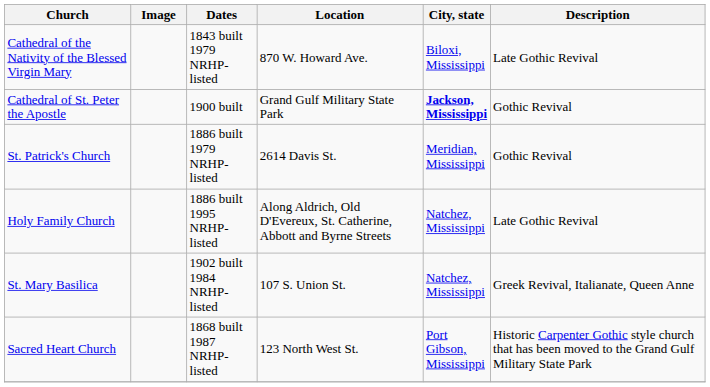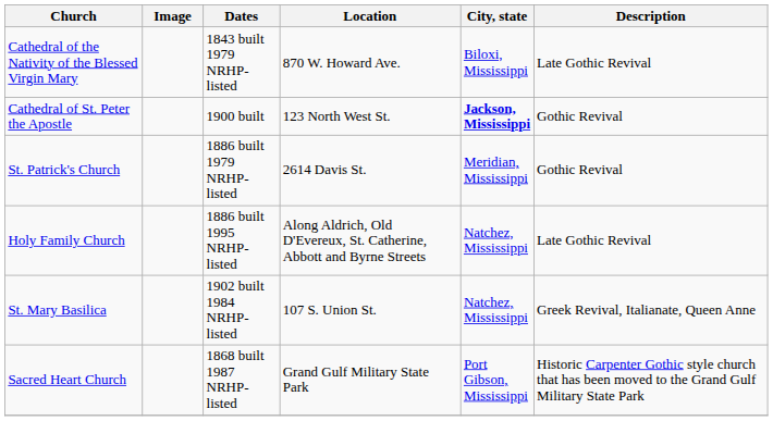 <table class="wikitable sortable" style="width:98%">
 <tr>
 <th width = 18%><strong>Church</strong></th>
 <th width = 8% class="unsortable"><strong>Image</strong></th>
 <th width = 10%><strong>Dates</strong></th>
 <th><strong>Location</strong></th>
 <th width = 8%><strong>City, state</strong></th>
 <th class="unsortable"><strong>Description</strong></th>
 </tr>
 <tr>
 <td><a href='#'>Cathedral of the Nativity of the Blessed Virgin Mary</a></td>
 <td></td>
 <td>1843 built<br>1979 NRHP-listed</td>
 <td>870 W. Howard Ave.<br><small></small></td>
 <td><a href='#'>Biloxi, Mississippi</a></td>
 <td>Late Gothic Revival</td>
 </tr>
 <tr>
 <td><a href='#'>Cathedral of St. Peter the Apostle</a></td>
 <td></td>
 <td>1900 built</td>
-<td>Grand Gulf Military State Park<br><small></small></td>
+<td>123 North West St.<br><small></small></td>
 <td><strong><a href='#'>Jackson, Mississippi</a></strong></td>
 <td>Gothic Revival</td>
 </tr>
 <tr>
 <td><a href='#'>St. Patrick's Church</a></td>
 <td></td>
 <td>1886 built<br>1979 NRHP-listed</td>
 <td>2614 Davis St.<br><small></small></td>
 <td><a href='#'>Meridian, Mississippi</a></td>
 <td>Gothic Revival</td>
 </tr>
 <tr>
 <td><a href='#'>Holy Family Church</a></td>
 <td></td>
 <td>1886 built<br>1995 NRHP-listed</td>
 <td>Along Aldrich, Old D'Evereux, St. Catherine, Abbott and Byrne Streets<br><small></small></td>
 <td><a href='#'>Natchez, Mississippi</a></td>
 <td>Late Gothic Revival</td>
 </tr>
 <tr>
 <td><a href='#'>St. Mary Basilica</a></td>
 <td></td>
 <td>1902 built<br>1984 NRHP-listed</td>
 <td>107 S. Union St.<br><small></small></td>
 <td><a href='#'>Natchez, Mississippi</a></td>
 <td>Greek Revival, Italianate, Queen Anne</td>
 </tr>
 <tr>
 <td><a href='#'>Sacred Heart Church</a></td>
 <td></td>
 <td>1868 built<br>1987 NRHP-listed</td>
-<td>123 North West St.<br><small></small></td>
+<td>Grand Gulf Military State Park<br><small></small></td>
 <td><a href='#'>Port Gibson, Mississippi</a></td>
 <td>Historic <a href='#'>Carpenter Gothic</a> style church that has been moved to the Grand Gulf Military State Park</td>
 </tr>
 <tr>
 </tr>
 </table>
